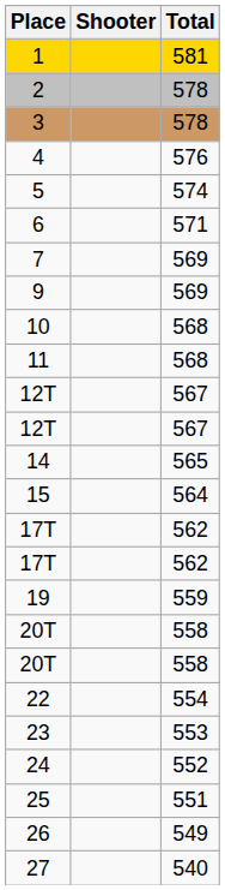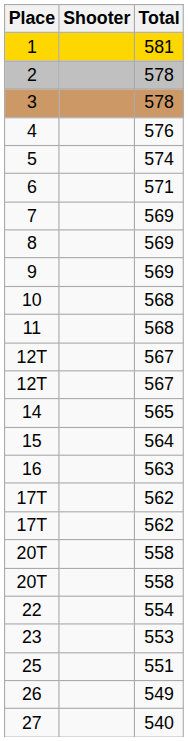 <table class=wikitable style="text-align:center">
 <tr>
 <th>Place</th>
 <th>Shooter</th>
 <th>Total</th>
 </tr>
 <tr align=center bgcolor=gold>
 <td>1</td>
 <td align=left></td>
 <td>581</td>
 </tr>
 <tr align=center bgcolor=silver>
 <td>2</td>
 <td align=left></td>
 <td>578</td>
 </tr>
 <tr align=center bgcolor=cc9966>
 <td>3</td>
 <td align=left></td>
 <td>578</td>
 </tr>
 <tr>
 <td>4</td>
 <td align=left></td>
 <td>576</td>
 </tr>
 <tr>
 <td>5</td>
 <td align=left></td>
 <td>574</td>
 </tr>
 <tr>
 <td>6</td>
 <td align=left></td>
 <td>571</td>
 </tr>
 <tr>
 <td>7</td>
 <td align=left></td>
 <td>569</td>
 </tr>
 <tr>
+<td>8</td>
+<td align=left></td>
+<td>569</td>
+</tr>
+<tr>
 <td>9</td>
 <td align=left></td>
 <td>569</td>
 </tr>
 <tr>
 <td>10</td>
 <td align=left></td>
 <td>568</td>
 </tr>
 <tr>
 <td>11</td>
 <td align=left></td>
 <td>568</td>
 </tr>
 <tr>
 <td>12T</td>
 <td align=left></td>
 <td>567</td>
 </tr>
 <tr>
 <td>12T</td>
 <td align=left></td>
 <td>567</td>
 </tr>
 <tr>
 <td>14</td>
 <td align=left></td>
 <td>565</td>
 </tr>
 <tr>
 <td>15</td>
 <td align=left></td>
 <td>564</td>
 </tr>
 <tr>
+<td>16</td>
+<td align=left></td>
+<td>563</td>
+</tr>
+<tr>
 <td>17T</td>
 <td align=left></td>
 <td>562</td>
 </tr>
 <tr>
 <td>17T</td>
 <td align=left></td>
 <td>562</td>
-</tr>
-<tr>
-<td>19</td>
-<td align=left></td>
-<td>559</td>
 </tr>
 <tr>
 <td>20T</td>
 <td align=left></td>
 <td>558</td>
 </tr>
 <tr>
 <td>20T</td>
 <td align=left></td>
 <td>558</td>
 </tr>
 <tr>
 <td>22</td>
 <td align=left></td>
 <td>554</td>
 </tr>
 <tr>
 <td>23</td>
 <td align=left></td>
 <td>553</td>
 </tr>
 <tr>
-<td>24</td>
-<td align=left></td>
-<td>552</td>
-</tr>
-<tr>
 <td>25</td>
 <td align=left></td>
 <td>551</td>
 </tr>
 <tr>
 <td>26</td>
 <td align=left></td>
 <td>549</td>
 </tr>
 <tr>
 <td>27</td>
 <td align=left></td>
 <td>540</td>
 </tr>
 </table>
